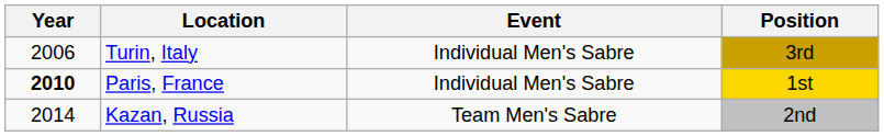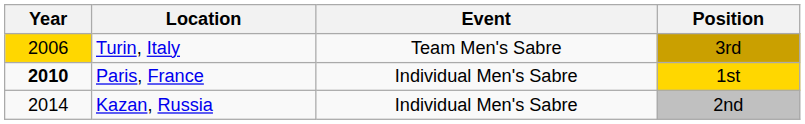 <table class="wikitable" width="50%" style="font-size:90%; text-align:center;">
 <tr>
 <th>Year</th>
 <th>Location</th>
 <th>Event</th>
 <th>Position</th>
 </tr>
 <tr>
-<td>2006</td>
+<td style="background: gold;">2006</td>
 <td rowspan="1" align="left"> <a href='#'>Turin</a>, <a href='#'>Italy</a></td>
-<td>Individual Men's Sabre</td>
+<td>Team Men's Sabre</td>
 <td bgcolor="caramel">3rd</td>
 </tr>
 <tr>
 <td><strong>2010</strong></td>
 <td rowspan="1" align="left"> <a href='#'>Paris</a>, <a href='#'>France</a></td>
 <td>Individual Men's Sabre</td>
 <td bgcolor="gold">1st</td>
 </tr>
 <tr>
 <td>2014</td>
 <td rowspan="1" align="left"> <a href='#'>Kazan</a>, <a href='#'>Russia</a></td>
-<td>Team Men's Sabre</td>
+<td>Individual Men's Sabre</td>
 <td bgcolor="silver">2nd</td>
 </tr>
 </table>
